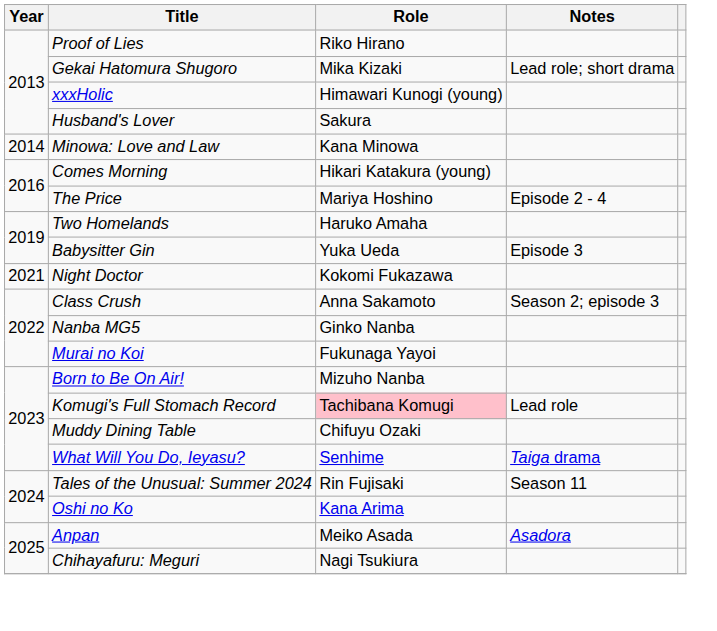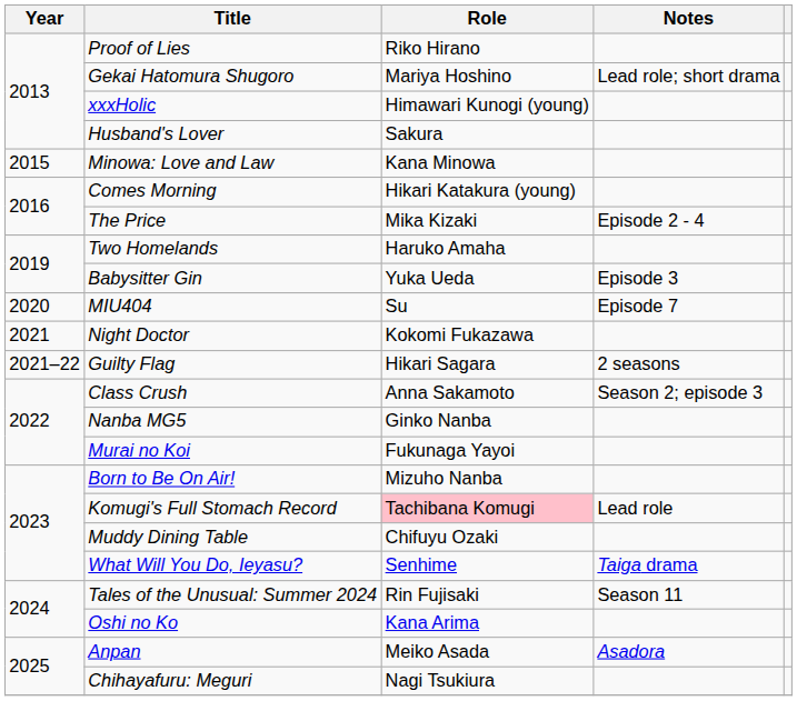 <table class="wikitable">
 <tr>
 <th>Year</th>
 <th>Title</th>
 <th>Role</th>
 <th>Notes</th>
 <th></th>
 </tr>
 <tr>
 <td rowspan="4">2013</td>
 <td><em>Proof of Lies</em></td>
 <td>Riko Hirano</td>
 <td></td>
 <td></td>
 </tr>
 <tr>
 <td><em>Gekai Hatomura Shugoro</em></td>
-<td>Mika Kizaki</td>
+<td>Mariya Hoshino</td>
 <td>Lead role; short drama</td>
 <td></td>
 </tr>
 <tr>
 <td><em><a href='#'>xxxHolic</a></em></td>
 <td>Himawari Kunogi (young)</td>
 <td></td>
 <td></td>
 </tr>
 <tr>
 <td><em>Husband's Lover</em></td>
 <td>Sakura</td>
 <td></td>
 <td></td>
 </tr>
 <tr>
-<td>2014</td>
+<td>2015</td>
 <td><em>Minowa: Love and Law</em></td>
 <td>Kana Minowa</td>
 <td></td>
 <td></td>
 </tr>
 <tr>
 <td rowspan="2">2016</td>
 <td><em>Comes Morning</em></td>
 <td>Hikari Katakura (young)</td>
 <td></td>
 <td></td>
 </tr>
 <tr>
 <td><em>The Price</em></td>
-<td>Mariya Hoshino</td>
+<td>Mika Kizaki</td>
 <td>Episode 2 - 4</td>
 <td></td>
 </tr>
 <tr>
 <td rowspan="2">2019</td>
 <td><em>Two Homelands</em></td>
 <td>Haruko Amaha</td>
 <td></td>
 <td></td>
 </tr>
 <tr>
 <td><em>Babysitter Gin</em></td>
 <td>Yuka Ueda</td>
 <td>Episode 3</td>
 <td></td>
 </tr>
 <tr>
+<td>2020</td>
+<td><em>MIU404</em></td>
+<td>Su</td>
+<td>Episode 7</td>
+<td></td>
+</tr>
+<tr>
 <td>2021</td>
 <td><em>Night Doctor</em></td>
 <td>Kokomi Fukazawa</td>
 <td></td>
+<td></td>
+</tr>
+<tr>
+<td>2021–22</td>
+<td><em>Guilty Flag</em></td>
+<td>Hikari Sagara</td>
+<td>2 seasons</td>
 <td></td>
 </tr>
 <tr>
 <td rowspan="3">2022</td>
 <td><em>Class Crush</em></td>
 <td>Anna Sakamoto</td>
 <td>Season 2; episode 3</td>
 <td></td>
 </tr>
 <tr>
 <td><em>Nanba MG5</em></td>
 <td>Ginko Nanba</td>
 <td></td>
 <td></td>
 </tr>
 <tr>
 <td><em><a href='#'>Murai no Koi</a></em></td>
 <td>Fukunaga Yayoi</td>
 <td></td>
 <td></td>
 </tr>
 <tr>
 <td rowspan="4">2023</td>
 <td><em><a href='#'>Born to Be On Air!</a></em></td>
 <td>Mizuho Nanba</td>
 <td></td>
 <td></td>
 </tr>
 <tr>
 <td><em>Komugi's Full Stomach Record</em></td>
 <td style="background: pink;">Tachibana Komugi</td>
 <td>Lead role</td>
 <td></td>
 </tr>
 <tr>
 <td><em>Muddy Dining Table</em></td>
 <td>Chifuyu Ozaki</td>
 <td></td>
 <td></td>
 </tr>
 <tr>
 <td><em><a href='#'>What Will You Do, Ieyasu?</a></em></td>
 <td><a href='#'>Senhime</a></td>
 <td><a href='#'><em>Taiga</em> drama</a></td>
 <td></td>
 </tr>
 <tr>
 <td rowspan="2">2024</td>
 <td><em>Tales of the Unusual: Summer 2024</em></td>
 <td>Rin Fujisaki</td>
 <td>Season 11</td>
 <td></td>
 </tr>
 <tr>
 <td><em><a href='#'>Oshi no Ko</a></em></td>
 <td><a href='#'>Kana Arima</a></td>
 <td></td>
 <td></td>
 </tr>
 <tr>
 <td rowspan="2">2025</td>
 <td><em><a href='#'>Anpan</a></em></td>
 <td>Meiko Asada</td>
 <td><em><a href='#'>Asadora</a></em></td>
 <td></td>
 </tr>
 <tr>
 <td><em>Chihayafuru: Meguri</em></td>
 <td>Nagi Tsukiura</td>
 <td></td>
 <td></td>
 </tr>
 <tr>
 </tr>
 </table>
